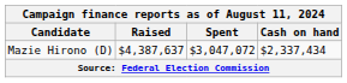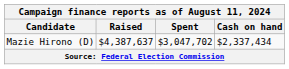 <table class="wikitable sortable">
 <tr>
 <th colspan=4>Campaign finance reports as of August 11, 2024</th>
 </tr>
 <tr style="text-align:center;">
 <th>Candidate</th>
 <th>Raised</th>
 <th>Spent</th>
 <th>Cash on hand</th>
 </tr>
 <tr>
 <td>Mazie Hirono (D)</td>
 <td>$4,387,637</td>
-<td>$3,047,072</td>
+<td>$3,047,702</td>
 <td>$2,337,434</td>
 </tr>
 <tr>
 <th colspan="4"><small>Source: <a href='#'>Federal Election Commission</a></small></th>
 </tr>
 </table>
